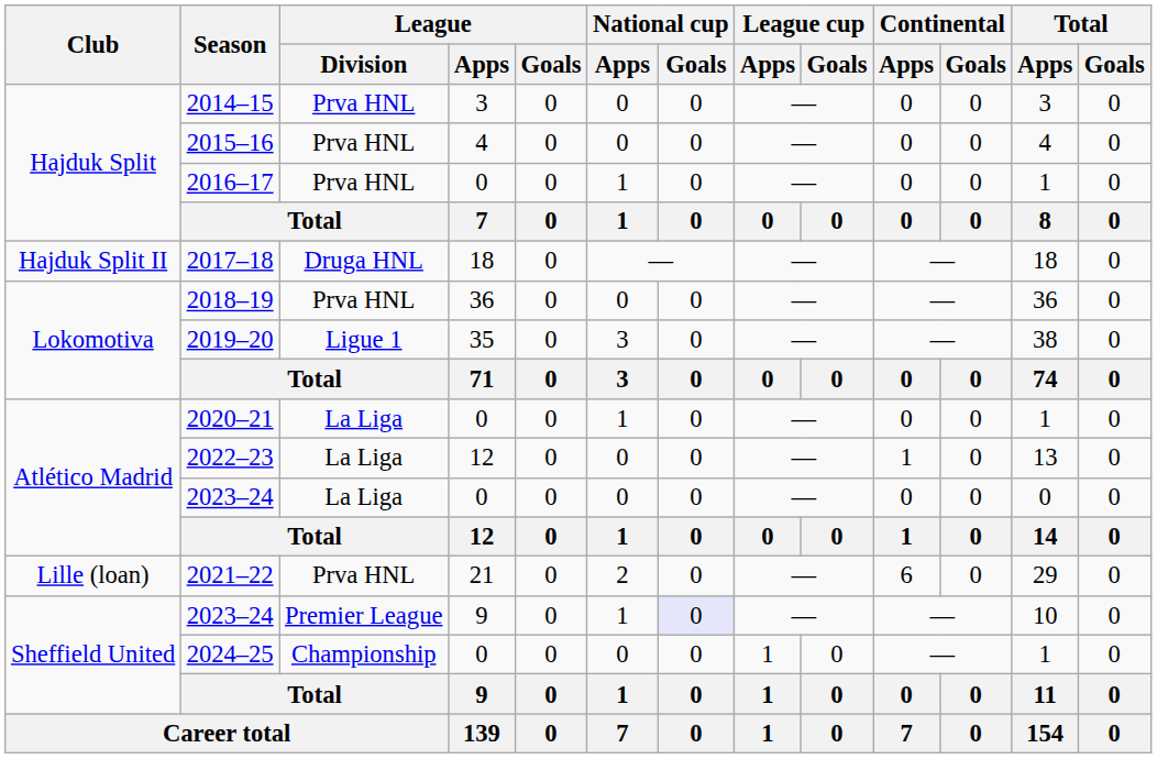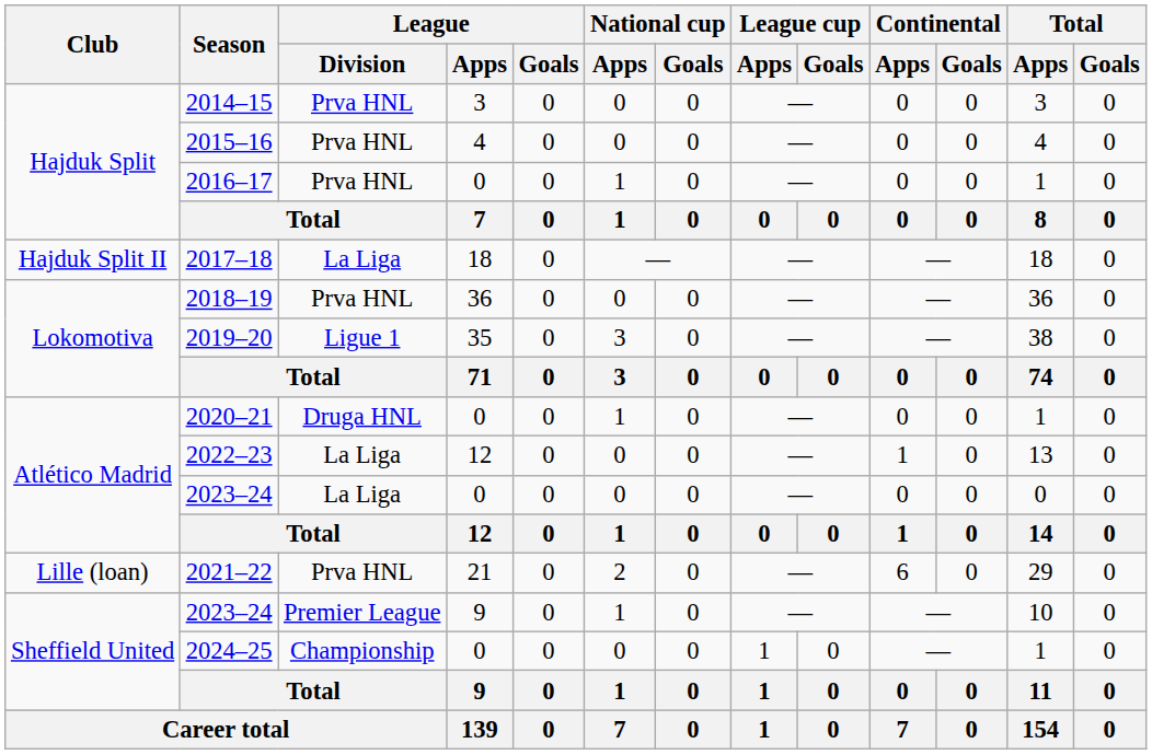 <table class="wikitable" style="text-align: center">
 <tr>
 <th rowspan="2">Club</th>
 <th rowspan="2">Season</th>
 <th colspan="3">League</th>
 <th colspan="2">National cup</th>
 <th colspan="2">League cup</th>
 <th colspan="2">Continental</th>
 <th colspan="2">Total</th>
 </tr>
 <tr>
 <th>Division</th>
 <th>Apps</th>
 <th>Goals</th>
 <th>Apps</th>
 <th>Goals</th>
 <th>Apps</th>
 <th>Goals</th>
 <th>Apps</th>
 <th>Goals</th>
 <th>Apps</th>
 <th>Goals</th>
 </tr>
 <tr>
 <td rowspan="4"><a href='#'>Hajduk Split</a></td>
 <td><a href='#'>2014–15</a></td>
 <td><a href='#'>Prva HNL</a></td>
 <td>3</td>
 <td>0</td>
 <td>0</td>
 <td>0</td>
 <td colspan="2">—</td>
 <td>0</td>
 <td>0</td>
 <td>3</td>
 <td>0</td>
 </tr>
 <tr>
 <td><a href='#'>2015–16</a></td>
 <td>Prva HNL</td>
 <td>4</td>
 <td>0</td>
 <td>0</td>
 <td>0</td>
 <td colspan="2">—</td>
 <td>0</td>
 <td>0</td>
 <td>4</td>
 <td>0</td>
 </tr>
 <tr>
 <td><a href='#'>2016–17</a></td>
 <td>Prva HNL</td>
 <td>0</td>
 <td>0</td>
 <td>1</td>
 <td>0</td>
 <td colspan="2">—</td>
 <td>0</td>
 <td>0</td>
 <td>1</td>
 <td>0</td>
 </tr>
 <tr>
 <th colspan="2">Total</th>
 <th>7</th>
 <th>0</th>
 <th>1</th>
 <th>0</th>
 <th>0</th>
 <th>0</th>
 <th>0</th>
 <th>0</th>
 <th>8</th>
 <th>0</th>
 </tr>
 <tr>
 <td><a href='#'>Hajduk Split II</a></td>
 <td><a href='#'>2017–18</a></td>
-<td><a href='#'>Druga HNL</a></td>
+<td><a href='#'>La Liga</a></td>
 <td>18</td>
 <td>0</td>
 <td colspan="2">—</td>
 <td colspan="2">—</td>
 <td colspan="2">—</td>
 <td>18</td>
 <td>0</td>
 </tr>
 <tr>
 <td rowspan="3"><a href='#'>Lokomotiva</a></td>
 <td><a href='#'>2018–19</a></td>
 <td>Prva HNL</td>
 <td>36</td>
 <td>0</td>
 <td>0</td>
 <td>0</td>
 <td colspan="2">—</td>
 <td colspan="2">—</td>
 <td>36</td>
 <td>0</td>
 </tr>
 <tr>
 <td><a href='#'>2019–20</a></td>
 <td><a href='#'>Ligue 1</a></td>
 <td>35</td>
 <td>0</td>
 <td>3</td>
 <td>0</td>
 <td colspan="2">—</td>
 <td colspan="2">—</td>
 <td>38</td>
 <td>0</td>
 </tr>
 <tr>
 <th colspan="2">Total</th>
 <th>71</th>
 <th>0</th>
 <th>3</th>
 <th>0</th>
 <th>0</th>
 <th>0</th>
 <th>0</th>
 <th>0</th>
 <th>74</th>
 <th>0</th>
 </tr>
 <tr>
 <td rowspan="4"><a href='#'>Atlético Madrid</a></td>
 <td><a href='#'>2020–21</a></td>
-<td><a href='#'>La Liga</a></td>
+<td><a href='#'>Druga HNL</a></td>
 <td>0</td>
 <td>0</td>
 <td>1</td>
 <td>0</td>
 <td colspan="2">—</td>
 <td>0</td>
 <td>0</td>
 <td>1</td>
 <td>0</td>
 </tr>
 <tr>
 <td><a href='#'>2022–23</a></td>
 <td>La Liga</td>
 <td>12</td>
 <td>0</td>
 <td>0</td>
 <td>0</td>
 <td colspan="2">—</td>
 <td>1</td>
 <td>0</td>
 <td>13</td>
 <td>0</td>
 </tr>
 <tr>
 <td><a href='#'>2023–24</a></td>
 <td>La Liga</td>
 <td>0</td>
 <td>0</td>
 <td>0</td>
 <td>0</td>
 <td colspan="2">—</td>
 <td>0</td>
 <td>0</td>
 <td>0</td>
 <td>0</td>
 </tr>
 <tr>
 <th colspan="2">Total</th>
 <th>12</th>
 <th>0</th>
 <th>1</th>
 <th>0</th>
 <th>0</th>
 <th>0</th>
 <th>1</th>
 <th>0</th>
 <th>14</th>
 <th>0</th>
 </tr>
 <tr>
 <td><a href='#'>Lille</a> (loan)</td>
 <td><a href='#'>2021–22</a></td>
 <td>Prva HNL</td>
 <td>21</td>
 <td>0</td>
 <td>2</td>
 <td>0</td>
 <td colspan="2">—</td>
 <td>6</td>
 <td>0</td>
 <td>29</td>
 <td>0</td>
 </tr>
 <tr>
 <td rowspan="3"><a href='#'>Sheffield United</a></td>
 <td><a href='#'>2023–24</a></td>
 <td><a href='#'>Premier League</a></td>
 <td>9</td>
 <td>0</td>
 <td>1</td>
-<td style="background: lavender;">0</td>
+<td>0</td>
 <td colspan="2">—</td>
 <td colspan="2">—</td>
 <td>10</td>
 <td>0</td>
 </tr>
 <tr>
 <td><a href='#'>2024–25</a></td>
 <td><a href='#'>Championship</a></td>
 <td>0</td>
 <td>0</td>
 <td>0</td>
 <td>0</td>
 <td>1</td>
 <td>0</td>
 <td colspan="2">—</td>
 <td>1</td>
 <td>0</td>
 </tr>
 <tr>
 <th colspan="2">Total</th>
 <th>9</th>
 <th>0</th>
 <th>1</th>
 <th>0</th>
 <th>1</th>
 <th>0</th>
 <th>0</th>
 <th>0</th>
 <th>11</th>
 <th>0</th>
 </tr>
 <tr>
 <th colspan="3">Career total</th>
 <th>139</th>
 <th>0</th>
 <th>7</th>
 <th>0</th>
 <th>1</th>
 <th>0</th>
 <th>7</th>
 <th>0</th>
 <th>154</th>
 <th>0</th>
 </tr>
 </table>
